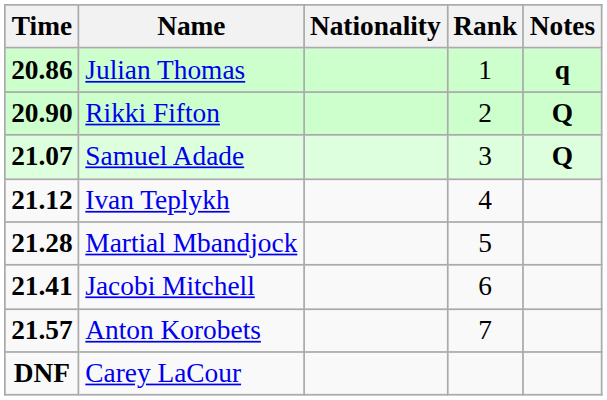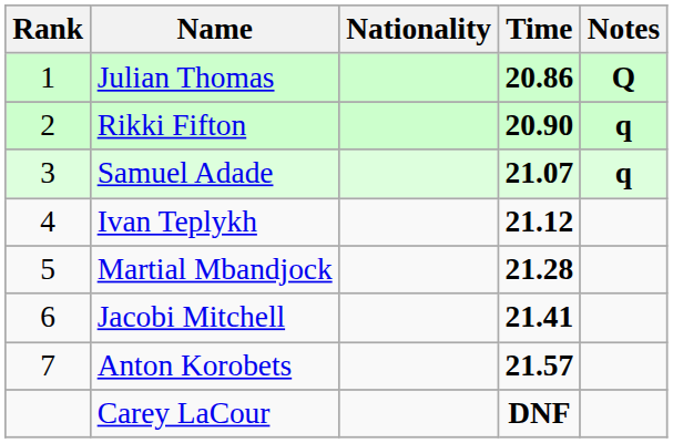 <table class="wikitable sortable" style="text-align:center">
 <tr>
-<th>Time</th>
+<th>Rank</th>
 <th>Name</th>
 <th>Nationality</th>
-<th>Rank</th>
+<th>Time</th>
 <th>Notes</th>
 </tr>
 <tr bgcolor=ccffcc>
-<td><strong>20.86</strong></td>
+<td>1</td>
 <td align=left><a href='#'>Julian Thomas</a></td>
 <td align=left></td>
-<td>1</td>
+<td><strong>20.86</strong></td>
+<td><strong>Q</strong></td>
+</tr>
+<tr bgcolor=ccffcc>
+<td>2</td>
+<td align=left><a href='#'>Rikki Fifton</a></td>
+<td align=left></td>
+<td><strong>20.90</strong></td>
 <td><strong>q</strong></td>
 </tr>
-<tr bgcolor=ccffcc>
-<td><strong>20.90</strong></td>
-<td align=left><a href='#'>Rikki Fifton</a></td>
-<td align=left></td>
-<td>2</td>
-<td><strong>Q</strong></td>
-</tr>
 <tr bgcolor=ddffdd>
-<td><strong>21.07</strong></td>
+<td>3</td>
 <td align=left><a href='#'>Samuel Adade</a></td>
 <td align=left></td>
-<td>3</td>
-<td><strong>Q</strong></td>
+<td><strong>21.07</strong></td>
+<td><strong>q</strong></td>
 </tr>
 <tr>
-<td><strong>21.12</strong></td>
+<td>4</td>
 <td align=left><a href='#'>Ivan Teplykh</a></td>
 <td align=left></td>
-<td>4</td>
+<td><strong>21.12</strong></td>
 <td></td>
 </tr>
 <tr>
-<td><strong>21.28</strong></td>
+<td>5</td>
 <td align=left><a href='#'>Martial Mbandjock</a></td>
 <td align=left></td>
-<td>5</td>
+<td><strong>21.28</strong></td>
 <td></td>
 </tr>
 <tr>
-<td><strong>21.41</strong></td>
+<td>6</td>
 <td align=left><a href='#'>Jacobi Mitchell</a></td>
 <td align=left></td>
-<td>6</td>
+<td><strong>21.41</strong></td>
 <td></td>
 </tr>
 <tr>
-<td><strong>21.57</strong></td>
+<td>7</td>
 <td align=left><a href='#'>Anton Korobets</a></td>
 <td align=left></td>
-<td>7</td>
+<td><strong>21.57</strong></td>
 <td></td>
 </tr>
 <tr>
-<td><strong>DNF</strong></td>
+<td></td>
 <td align=left><a href='#'>Carey LaCour</a></td>
 <td align=left></td>
-<td></td>
+<td><strong>DNF</strong></td>
 <td></td>
 </tr>
 </table>
